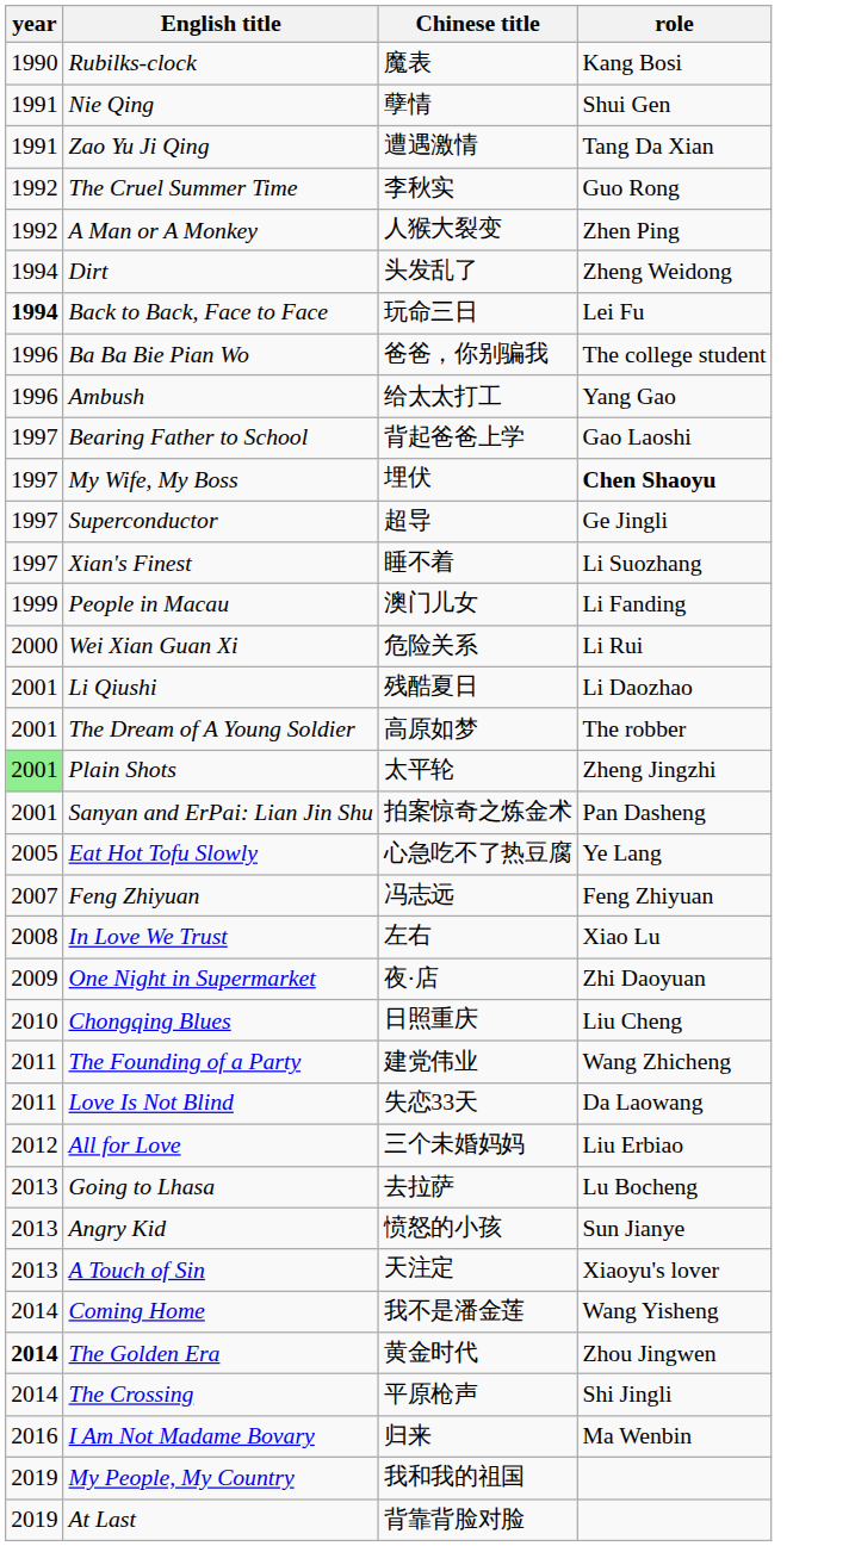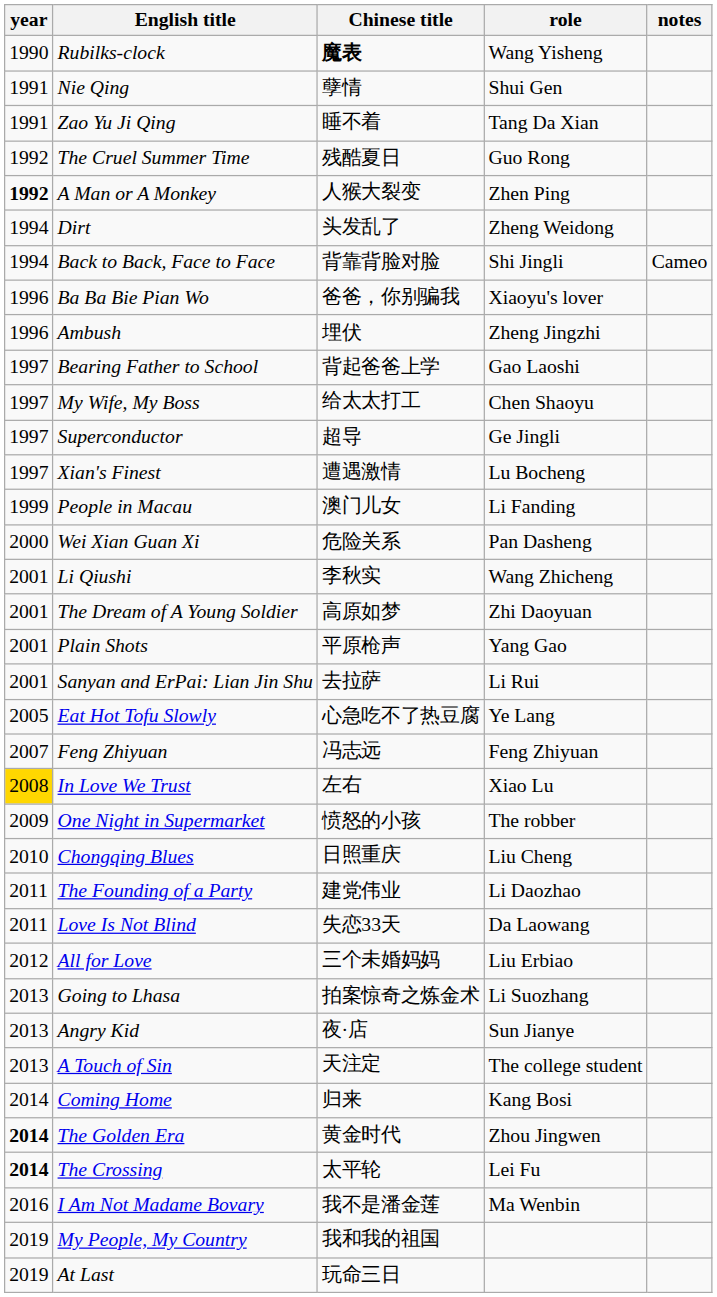 <table class="wikitable sortable">
 <tr>
 <th>year</th>
 <th>English title</th>
 <th>Chinese title</th>
 <th>role</th>
+<th>notes</th>
 </tr>
 <tr>
 <td>1990</td>
 <td><em>Rubilks-clock</em></td>
-<td>魔表</td>
-<td>Kang Bosi</td>
+<td><strong>魔表</strong></td>
+<td>Wang Yisheng</td>
+<td></td>
 </tr>
 <tr>
 <td>1991</td>
 <td><em>Nie Qing</em></td>
 <td>孽情</td>
 <td>Shui Gen</td>
+<td></td>
 </tr>
 <tr>
 <td>1991</td>
 <td><em>Zao Yu Ji Qing</em></td>
-<td>遭遇激情</td>
+<td>睡不着</td>
 <td>Tang Da Xian</td>
+<td></td>
 </tr>
 <tr>
 <td>1992</td>
 <td><em>The Cruel Summer Time</em></td>
-<td>李秋实</td>
+<td>残酷夏日</td>
 <td>Guo Rong</td>
+<td></td>
 </tr>
 <tr>
-<td>1992</td>
+<td><strong>1992</strong></td>
 <td><em>A Man or A Monkey</em></td>
 <td>人猴大裂变</td>
 <td>Zhen Ping</td>
+<td></td>
 </tr>
 <tr>
 <td>1994</td>
 <td><em>Dirt</em></td>
 <td>头发乱了</td>
 <td>Zheng Weidong</td>
+<td></td>
 </tr>
 <tr>
-<td><strong>1994</strong></td>
+<td>1994</td>
 <td><em>Back to Back, Face to Face</em></td>
-<td>玩命三日</td>
-<td>Lei Fu</td>
+<td>背靠背脸对脸</td>
+<td>Shi Jingli</td>
+<td>Cameo</td>
 </tr>
 <tr>
 <td>1996</td>
 <td><em>Ba Ba Bie Pian Wo</em></td>
 <td>爸爸，你别骗我</td>
-<td>The college student</td>
+<td>Xiaoyu's lover</td>
+<td></td>
 </tr>
 <tr>
 <td>1996</td>
 <td><em>Ambush</em></td>
-<td>给太太打工</td>
-<td>Yang Gao</td>
+<td>埋伏</td>
+<td>Zheng Jingzhi</td>
+<td></td>
 </tr>
 <tr>
 <td>1997</td>
 <td><em>Bearing Father to School</em></td>
 <td>背起爸爸上学</td>
 <td>Gao Laoshi</td>
+<td></td>
 </tr>
 <tr>
 <td>1997</td>
 <td><em>My Wife, My Boss</em></td>
-<td>埋伏</td>
-<td><strong>Chen Shaoyu</strong></td>
+<td>给太太打工</td>
+<td>Chen Shaoyu</td>
+<td></td>
 </tr>
 <tr>
 <td>1997</td>
 <td><em>Superconductor</em></td>
 <td>超导</td>
 <td>Ge Jingli</td>
+<td></td>
 </tr>
 <tr>
 <td>1997</td>
 <td><em>Xian's Finest</em></td>
-<td>睡不着</td>
-<td>Li Suozhang</td>
+<td>遭遇激情</td>
+<td>Lu Bocheng</td>
+<td></td>
 </tr>
 <tr>
 <td>1999</td>
 <td><em>People in Macau</em></td>
 <td>澳门儿女</td>
 <td>Li Fanding</td>
+<td></td>
 </tr>
 <tr>
 <td>2000</td>
 <td><em>Wei Xian Guan Xi</em></td>
 <td>危险关系</td>
-<td>Li Rui</td>
+<td>Pan Dasheng</td>
+<td></td>
 </tr>
 <tr>
 <td>2001</td>
 <td><em>Li Qiushi</em></td>
-<td>残酷夏日</td>
-<td>Li Daozhao</td>
+<td>李秋实</td>
+<td>Wang Zhicheng</td>
+<td></td>
 </tr>
 <tr>
 <td>2001</td>
 <td><em>The Dream of A Young Soldier</em></td>
 <td>高原如梦</td>
-<td>The robber</td>
+<td>Zhi Daoyuan</td>
+<td></td>
 </tr>
 <tr>
-<td style="background: lightgreen;">2001</td>
+<td>2001</td>
 <td><em>Plain Shots</em></td>
-<td>太平轮</td>
-<td>Zheng Jingzhi</td>
+<td>平原枪声</td>
+<td>Yang Gao</td>
+<td></td>
 </tr>
 <tr>
 <td>2001</td>
 <td><em>Sanyan and ErPai: Lian Jin Shu</em></td>
-<td>拍案惊奇之炼金术</td>
-<td>Pan Dasheng</td>
+<td>去拉萨</td>
+<td>Li Rui</td>
+<td></td>
 </tr>
 <tr>
 <td>2005</td>
 <td><em><a href='#'>Eat Hot Tofu Slowly</a></em></td>
 <td>心急吃不了热豆腐</td>
 <td>Ye Lang</td>
+<td></td>
 </tr>
 <tr>
 <td>2007</td>
 <td><em>Feng Zhiyuan</em></td>
 <td>冯志远</td>
 <td>Feng Zhiyuan</td>
+<td></td>
 </tr>
 <tr>
-<td>2008</td>
+<td style="background: gold;">2008</td>
 <td><em><a href='#'>In Love We Trust</a></em></td>
 <td>左右</td>
 <td>Xiao Lu</td>
+<td></td>
 </tr>
 <tr>
 <td>2009</td>
 <td><em><a href='#'>One Night in Supermarket</a></em></td>
-<td>夜·店</td>
-<td>Zhi Daoyuan</td>
+<td>愤怒的小孩</td>
+<td>The robber</td>
+<td></td>
 </tr>
 <tr>
 <td>2010</td>
 <td><em><a href='#'>Chongqing Blues</a></em></td>
 <td>日照重庆</td>
 <td>Liu Cheng</td>
+<td></td>
 </tr>
 <tr>
 <td>2011</td>
 <td><em><a href='#'>The Founding of a Party</a></em></td>
 <td>建党伟业</td>
-<td>Wang Zhicheng</td>
+<td>Li Daozhao</td>
+<td></td>
 </tr>
 <tr>
 <td>2011</td>
 <td><em><a href='#'>Love Is Not Blind</a></em></td>
 <td>失恋33天</td>
 <td>Da Laowang</td>
+<td></td>
 </tr>
 <tr>
 <td>2012</td>
 <td><em><a href='#'>All for Love</a></em></td>
 <td>三个未婚妈妈</td>
 <td>Liu Erbiao</td>
+<td></td>
 </tr>
 <tr>
 <td>2013</td>
 <td><em>Going to Lhasa</em></td>
-<td>去拉萨</td>
-<td>Lu Bocheng</td>
+<td>拍案惊奇之炼金术</td>
+<td>Li Suozhang</td>
+<td></td>
 </tr>
 <tr>
 <td>2013</td>
 <td><em>Angry Kid</em></td>
-<td>愤怒的小孩</td>
+<td>夜·店</td>
 <td>Sun Jianye</td>
+<td></td>
 </tr>
 <tr>
 <td>2013</td>
 <td><em><a href='#'>A Touch of Sin</a></em></td>
 <td>天注定</td>
-<td>Xiaoyu's lover</td>
+<td>The college student</td>
+<td></td>
 </tr>
 <tr>
 <td>2014</td>
 <td><em><a href='#'>Coming Home</a></em></td>
-<td>我不是潘金莲</td>
-<td>Wang Yisheng</td>
+<td>归来</td>
+<td>Kang Bosi</td>
+<td></td>
 </tr>
 <tr>
 <td><strong>2014</strong></td>
 <td><em><a href='#'>The Golden Era</a></em></td>
 <td>黄金时代</td>
 <td>Zhou Jingwen</td>
+<td></td>
 </tr>
 <tr>
-<td>2014</td>
+<td><strong>2014</strong></td>
 <td><em><a href='#'>The Crossing</a></em></td>
-<td>平原枪声</td>
-<td>Shi Jingli</td>
+<td>太平轮</td>
+<td>Lei Fu</td>
+<td></td>
 </tr>
 <tr>
 <td>2016</td>
 <td><em><a href='#'>I Am Not Madame Bovary</a></em></td>
-<td>归来</td>
+<td>我不是潘金莲</td>
 <td>Ma Wenbin</td>
+<td></td>
 </tr>
 <tr>
 <td>2019</td>
 <td><em><a href='#'>My People, My Country</a></em></td>
 <td>我和我的祖国</td>
 <td></td>
+<td></td>
 </tr>
 <tr>
 <td>2019</td>
 <td><em>At Last</em></td>
-<td>背靠背脸对脸</td>
+<td>玩命三日</td>
+<td></td>
 <td></td>
 </tr>
 </table>
